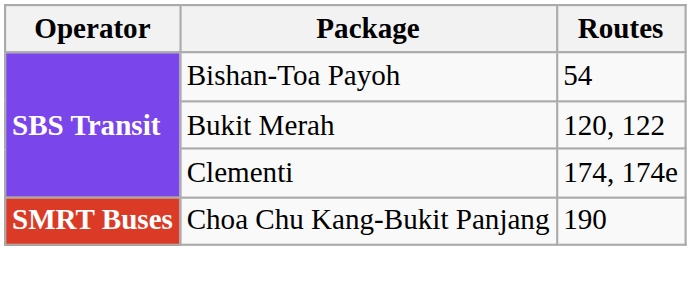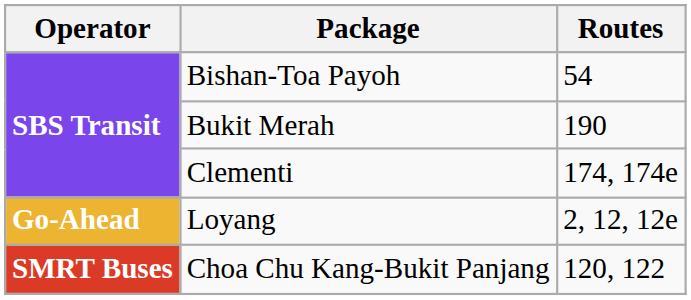 <table class="wikitable" style="font-size:85%; text-align: left">
 <tr>
 <th>Operator</th>
 <th>Package</th>
 <th>Routes</th>
 </tr>
 <tr>
 <td rowspan=3 style="background-color:#7A45EA; color: white"><strong>SBS Transit</strong></td>
 <td>Bishan-Toa Payoh</td>
 <td>54</td>
 </tr>
 <tr>
 <td>Bukit Merah</td>
-<td>120, 122</td>
+<td>190</td>
 </tr>
 <tr>
 <td>Clementi</td>
 <td>174, 174e</td>
 </tr>
 <tr>
+<td style="background-color:#EDB431; color: white"><strong>Go-Ahead</strong></td>
+<td>Loyang</td>
+<td>2, 12, 12e</td>
+</tr>
+<tr>
 <td style="background-color:#DB3B26; color: white"><strong>SMRT Buses</strong></td>
 <td>Choa Chu Kang-Bukit Panjang</td>
-<td>190</td>
+<td>120, 122</td>
 </tr>
 </table>
